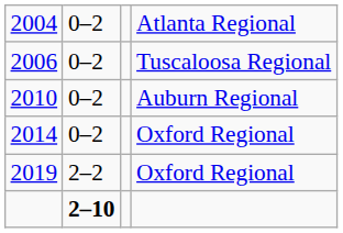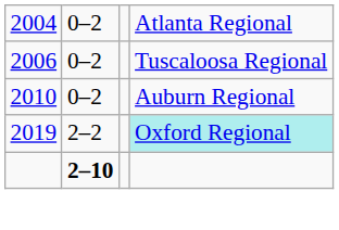 <table class="wikitable">
 <tr>
 <td><a href='#'>2004</a></td>
 <td>0–2</td>
 <td></td>
 <td><a href='#'>Atlanta Regional</a></td>
 </tr>
 <tr>
 <td><a href='#'>2006</a></td>
 <td>0–2</td>
 <td></td>
 <td><a href='#'>Tuscaloosa Regional</a></td>
 </tr>
 <tr>
 <td><a href='#'>2010</a></td>
 <td>0–2</td>
 <td></td>
 <td><a href='#'>Auburn Regional</a></td>
 </tr>
 <tr>
-<td><a href='#'>2014</a></td>
-<td>0–2</td>
-<td></td>
-<td><a href='#'>Oxford Regional</a></td>
-</tr>
-<tr>
 <td><a href='#'>2019</a></td>
 <td>2–2</td>
 <td></td>
-<td><a href='#'>Oxford Regional</a></td>
+<td style="background: paleturquoise;"><a href='#'>Oxford Regional</a></td>
 </tr>
 <tr>
 <td></td>
 <td><strong>2–10</strong></td>
 <td><strong></strong></td>
 <td></td>
 </tr>
 </table>
